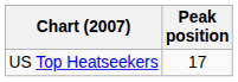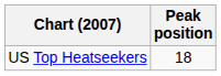 <table class=wikitable>
 <tr>
 <th>Chart (2007)</th>
 <th>Peak<br>position</th>
 </tr>
 <tr>
 <td>US <a href='#'>Top Heatseekers</a></td>
-<td align="center">17</td>
+<td align="center">18</td>
 </tr>
 </table>
